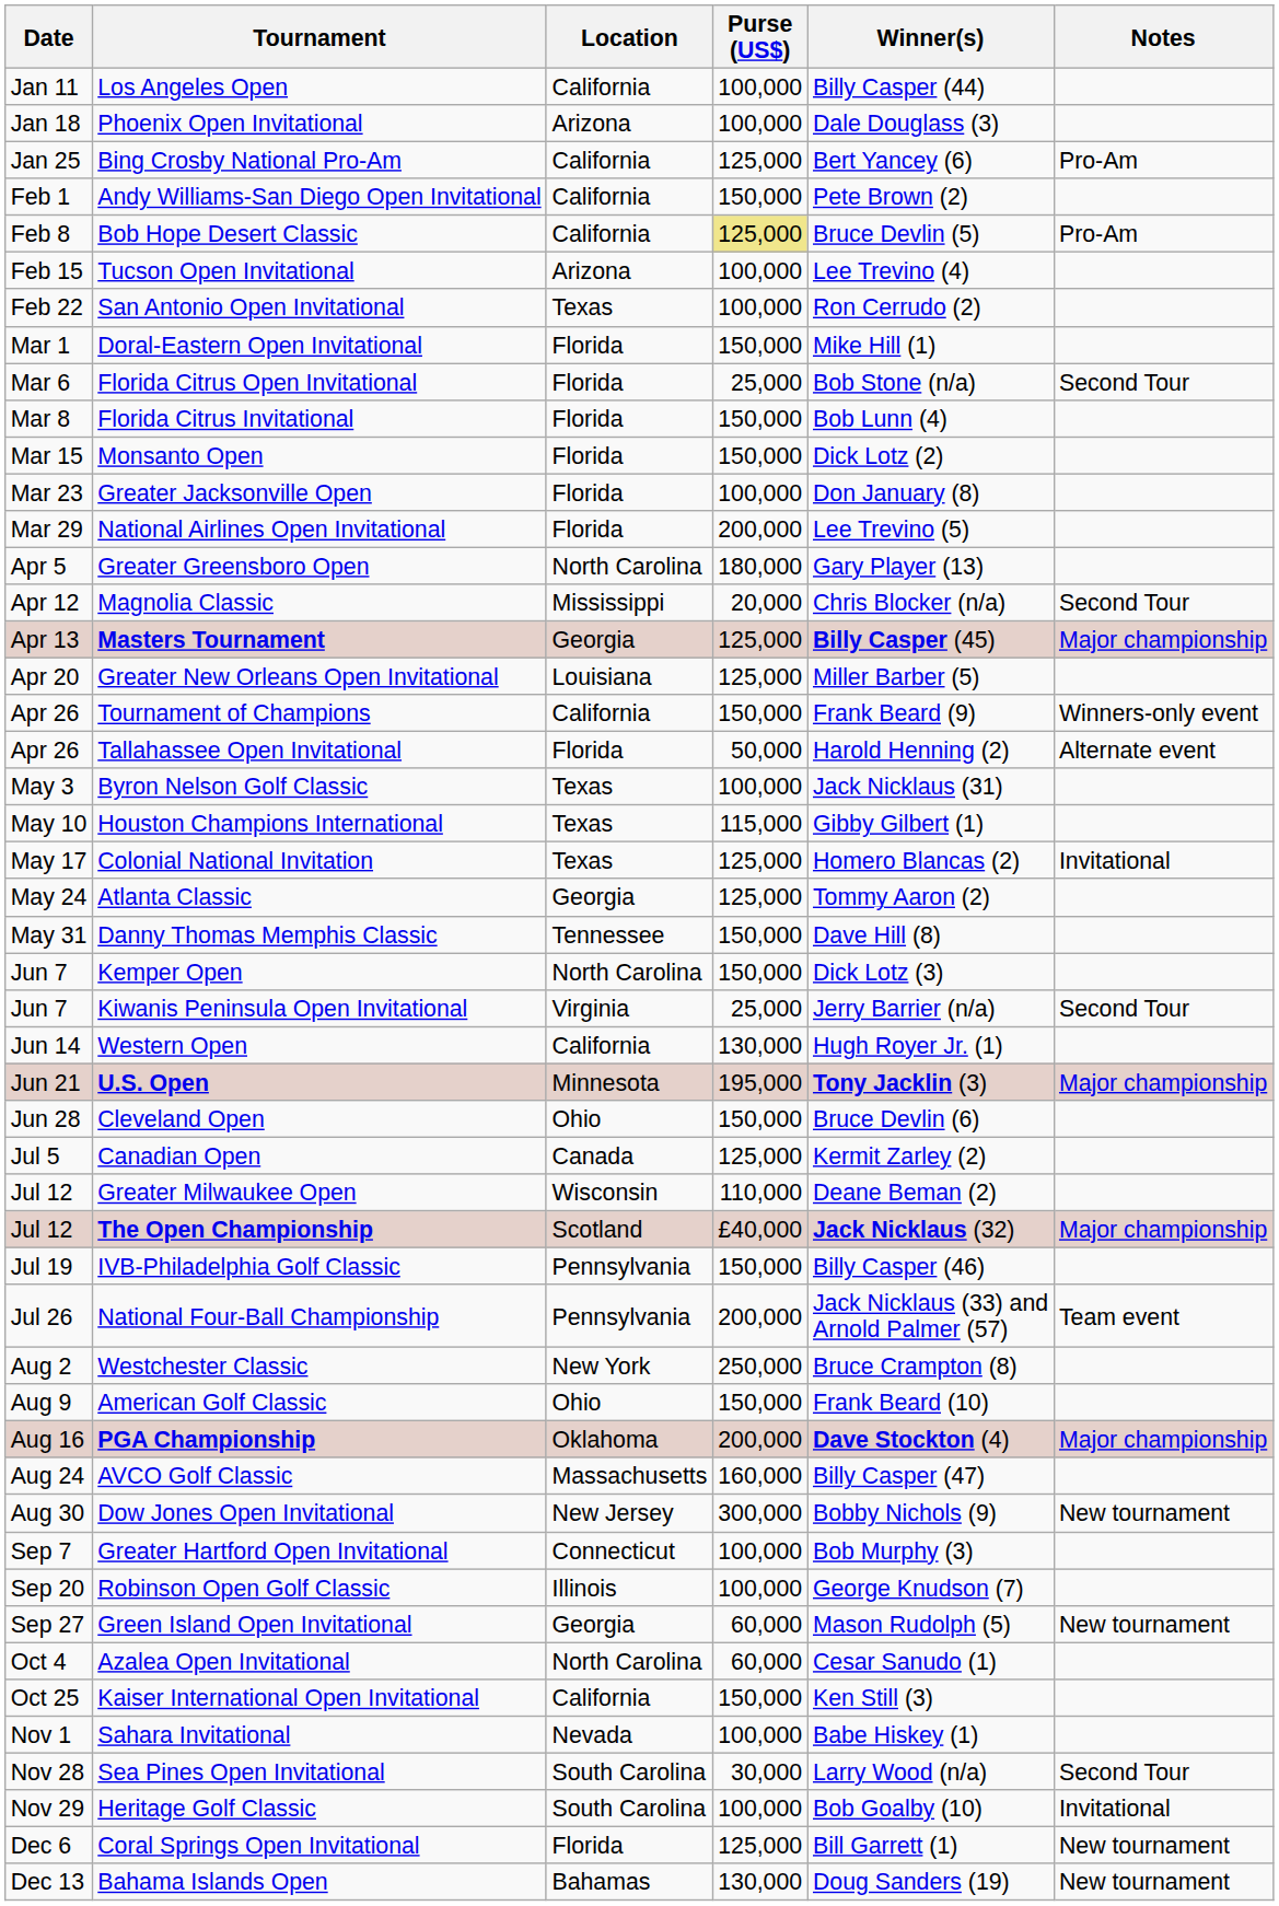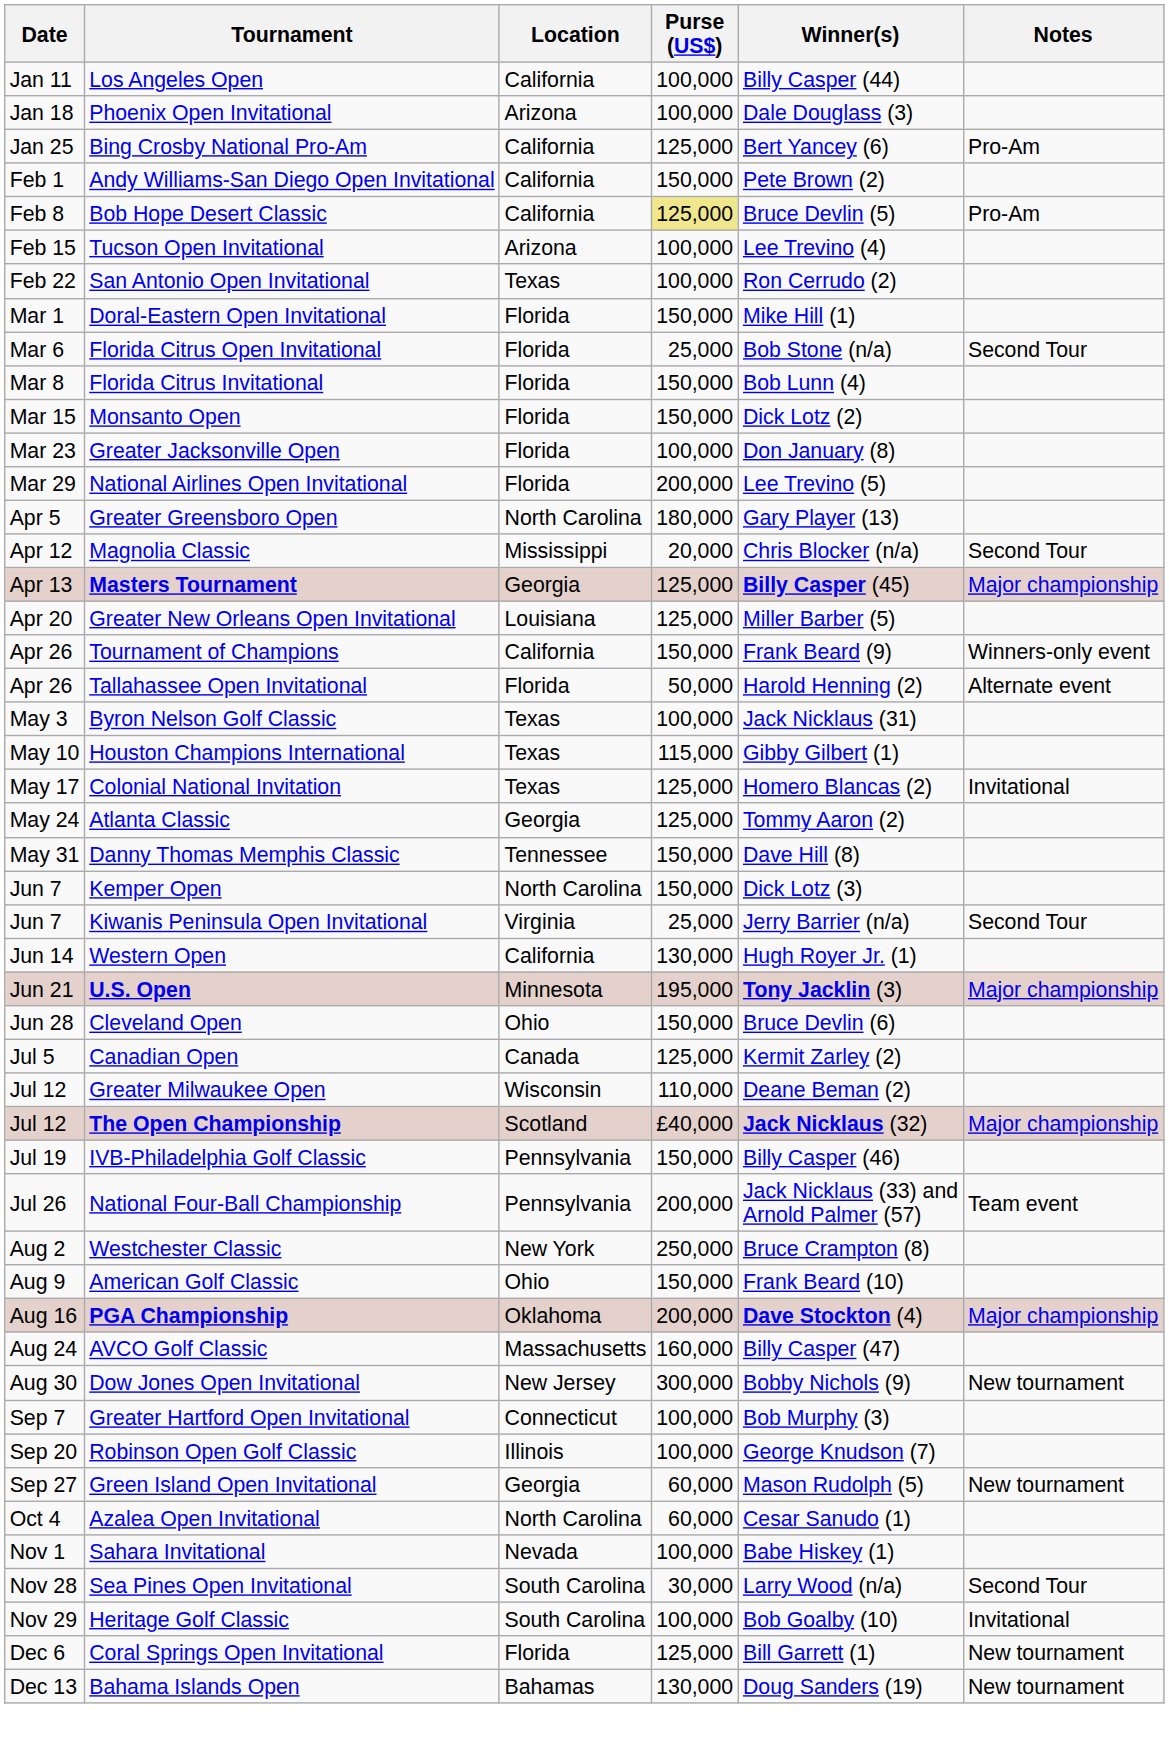 <table class="wikitable" style="font-size:95%">
 <tr>
 <th>Date</th>
 <th>Tournament</th>
 <th>Location</th>
 <th>Purse<br>(<a href='#'>US$</a>)</th>
 <th>Winner(s)</th>
 <th>Notes</th>
 </tr>
 <tr>
 <td>Jan 11</td>
 <td><a href='#'>Los Angeles Open</a></td>
 <td>California</td>
 <td align=right>100,000</td>
 <td> <a href='#'>Billy Casper</a> (44)</td>
 <td></td>
 </tr>
 <tr>
 <td>Jan 18</td>
 <td><a href='#'>Phoenix Open Invitational</a></td>
 <td>Arizona</td>
 <td align=right>100,000</td>
 <td> <a href='#'>Dale Douglass</a> (3)</td>
 <td></td>
 </tr>
 <tr>
 <td>Jan 25</td>
 <td><a href='#'>Bing Crosby National Pro-Am</a></td>
 <td>California</td>
 <td align=right>125,000</td>
 <td> <a href='#'>Bert Yancey</a> (6)</td>
 <td>Pro-Am</td>
 </tr>
 <tr>
 <td>Feb 1</td>
 <td><a href='#'>Andy Williams-San Diego Open Invitational</a></td>
 <td>California</td>
 <td align=right>150,000</td>
 <td> <a href='#'>Pete Brown</a> (2)</td>
 <td></td>
 </tr>
 <tr>
 <td>Feb 8</td>
 <td><a href='#'>Bob Hope Desert Classic</a></td>
 <td>California</td>
 <td align=right style="background: khaki;">125,000</td>
 <td> <a href='#'>Bruce Devlin</a> (5)</td>
 <td>Pro-Am</td>
 </tr>
 <tr>
 <td>Feb 15</td>
 <td><a href='#'>Tucson Open Invitational</a></td>
 <td>Arizona</td>
 <td align=right>100,000</td>
 <td> <a href='#'>Lee Trevino</a> (4)</td>
 <td></td>
 </tr>
 <tr>
 <td>Feb 22</td>
 <td><a href='#'>San Antonio Open Invitational</a></td>
 <td>Texas</td>
 <td align=right>100,000</td>
 <td> <a href='#'>Ron Cerrudo</a> (2)</td>
 <td></td>
 </tr>
 <tr>
 <td>Mar 1</td>
 <td><a href='#'>Doral-Eastern Open Invitational</a></td>
 <td>Florida</td>
 <td align=right>150,000</td>
 <td> <a href='#'>Mike Hill</a> (1)</td>
 <td></td>
 </tr>
 <tr>
 <td>Mar 6</td>
 <td><a href='#'>Florida Citrus Open Invitational</a></td>
 <td>Florida</td>
 <td align=right>25,000</td>
 <td> <a href='#'>Bob Stone</a> (n/a)</td>
 <td>Second Tour</td>
 </tr>
 <tr>
 <td>Mar 8</td>
 <td><a href='#'>Florida Citrus Invitational</a></td>
 <td>Florida</td>
 <td align=right>150,000</td>
 <td> <a href='#'>Bob Lunn</a> (4)</td>
 <td></td>
 </tr>
 <tr>
 <td>Mar 15</td>
 <td><a href='#'>Monsanto Open</a></td>
 <td>Florida</td>
 <td align=right>150,000</td>
 <td> <a href='#'>Dick Lotz</a> (2)</td>
 <td></td>
 </tr>
 <tr>
 <td>Mar 23</td>
 <td><a href='#'>Greater Jacksonville Open</a></td>
 <td>Florida</td>
 <td align=right>100,000</td>
 <td> <a href='#'>Don January</a> (8)</td>
 <td></td>
 </tr>
 <tr>
 <td>Mar 29</td>
 <td><a href='#'>National Airlines Open Invitational</a></td>
 <td>Florida</td>
 <td align=right>200,000</td>
 <td> <a href='#'>Lee Trevino</a> (5)</td>
 <td></td>
 </tr>
 <tr>
 <td>Apr 5</td>
 <td><a href='#'>Greater Greensboro Open</a></td>
 <td>North Carolina</td>
 <td align=right>180,000</td>
 <td> <a href='#'>Gary Player</a> (13)</td>
 <td></td>
 </tr>
 <tr>
 <td>Apr 12</td>
 <td><a href='#'>Magnolia Classic</a></td>
 <td>Mississippi</td>
 <td align=right>20,000</td>
 <td> <a href='#'>Chris Blocker</a> (n/a)</td>
 <td>Second Tour</td>
 </tr>
 <tr style="background:#e5d1cb;">
 <td>Apr 13</td>
 <td><strong><a href='#'>Masters Tournament</a></strong></td>
 <td>Georgia</td>
 <td align=right>125,000</td>
 <td> <strong><a href='#'>Billy Casper</a></strong> (45)</td>
 <td><a href='#'>Major championship</a></td>
 </tr>
 <tr>
 <td>Apr 20</td>
 <td><a href='#'>Greater New Orleans Open Invitational</a></td>
 <td>Louisiana</td>
 <td align=right>125,000</td>
 <td> <a href='#'>Miller Barber</a> (5)</td>
 <td></td>
 </tr>
 <tr>
 <td>Apr 26</td>
 <td><a href='#'>Tournament of Champions</a></td>
 <td>California</td>
 <td align=right>150,000</td>
 <td> <a href='#'>Frank Beard</a> (9)</td>
 <td>Winners-only event</td>
 </tr>
 <tr>
 <td>Apr 26</td>
 <td><a href='#'>Tallahassee Open Invitational</a></td>
 <td>Florida</td>
 <td align=right>50,000</td>
 <td> <a href='#'>Harold Henning</a> (2)</td>
 <td>Alternate event</td>
 </tr>
 <tr>
 <td>May 3</td>
 <td><a href='#'>Byron Nelson Golf Classic</a></td>
 <td>Texas</td>
 <td align=right>100,000</td>
 <td> <a href='#'>Jack Nicklaus</a> (31)</td>
 <td></td>
 </tr>
 <tr>
 <td>May 10</td>
 <td><a href='#'>Houston Champions International</a></td>
 <td>Texas</td>
 <td align=right>115,000</td>
 <td> <a href='#'>Gibby Gilbert</a> (1)</td>
 <td></td>
 </tr>
 <tr>
 <td>May 17</td>
 <td><a href='#'>Colonial National Invitation</a></td>
 <td>Texas</td>
 <td align=right>125,000</td>
 <td> <a href='#'>Homero Blancas</a> (2)</td>
 <td>Invitational</td>
 </tr>
 <tr>
 <td>May 24</td>
 <td><a href='#'>Atlanta Classic</a></td>
 <td>Georgia</td>
 <td align=right>125,000</td>
 <td> <a href='#'>Tommy Aaron</a> (2)</td>
 <td></td>
 </tr>
 <tr>
 <td>May 31</td>
 <td><a href='#'>Danny Thomas Memphis Classic</a></td>
 <td>Tennessee</td>
 <td align=right>150,000</td>
 <td> <a href='#'>Dave Hill</a> (8)</td>
 <td></td>
 </tr>
 <tr>
 <td>Jun 7</td>
 <td><a href='#'>Kemper Open</a></td>
 <td>North Carolina</td>
 <td align=right>150,000</td>
 <td> <a href='#'>Dick Lotz</a> (3)</td>
 <td></td>
 </tr>
 <tr>
 <td>Jun 7</td>
 <td><a href='#'>Kiwanis Peninsula Open Invitational</a></td>
 <td>Virginia</td>
 <td align=right>25,000</td>
 <td> <a href='#'>Jerry Barrier</a> (n/a)</td>
 <td>Second Tour</td>
 </tr>
 <tr>
 <td>Jun 14</td>
 <td><a href='#'>Western Open</a></td>
 <td>California</td>
 <td align=right>130,000</td>
 <td> <a href='#'>Hugh Royer Jr.</a> (1)</td>
 <td></td>
 </tr>
 <tr style="background:#e5d1cb;">
 <td>Jun 21</td>
 <td><strong><a href='#'>U.S. Open</a></strong></td>
 <td>Minnesota</td>
 <td align=right>195,000</td>
 <td> <strong><a href='#'>Tony Jacklin</a></strong> (3)</td>
 <td><a href='#'>Major championship</a></td>
 </tr>
 <tr>
 <td>Jun 28</td>
 <td><a href='#'>Cleveland Open</a></td>
 <td>Ohio</td>
 <td align=right>150,000</td>
 <td> <a href='#'>Bruce Devlin</a> (6)</td>
 <td></td>
 </tr>
 <tr>
 <td>Jul 5</td>
 <td><a href='#'>Canadian Open</a></td>
 <td>Canada</td>
 <td align=right>125,000</td>
 <td> <a href='#'>Kermit Zarley</a> (2)</td>
 <td></td>
 </tr>
 <tr>
 <td>Jul 12</td>
 <td><a href='#'>Greater Milwaukee Open</a></td>
 <td>Wisconsin</td>
 <td align=right>110,000</td>
 <td> <a href='#'>Deane Beman</a> (2)</td>
 <td></td>
 </tr>
 <tr style="background:#e5d1cb;">
 <td>Jul 12</td>
 <td><strong><a href='#'>The Open Championship</a></strong></td>
 <td>Scotland</td>
 <td align=right>£40,000</td>
 <td> <strong><a href='#'>Jack Nicklaus</a></strong> (32)</td>
 <td><a href='#'>Major championship</a></td>
 </tr>
 <tr>
 <td>Jul 19</td>
 <td><a href='#'>IVB-Philadelphia Golf Classic</a></td>
 <td>Pennsylvania</td>
 <td align=right>150,000</td>
 <td> <a href='#'>Billy Casper</a> (46)</td>
 <td></td>
 </tr>
 <tr>
 <td>Jul 26</td>
 <td><a href='#'>National Four-Ball Championship</a></td>
 <td>Pennsylvania</td>
 <td align=right>200,000</td>
 <td> <a href='#'>Jack Nicklaus</a> (33) and<br> <a href='#'>Arnold Palmer</a> (57)</td>
 <td>Team event</td>
 </tr>
 <tr>
 <td>Aug 2</td>
 <td><a href='#'>Westchester Classic</a></td>
 <td>New York</td>
 <td align=right>250,000</td>
 <td> <a href='#'>Bruce Crampton</a> (8)</td>
 <td></td>
 </tr>
 <tr>
 <td>Aug 9</td>
 <td><a href='#'>American Golf Classic</a></td>
 <td>Ohio</td>
 <td align=right>150,000</td>
 <td> <a href='#'>Frank Beard</a> (10)</td>
 <td></td>
 </tr>
 <tr style="background:#e5d1cb;">
 <td>Aug 16</td>
 <td><strong><a href='#'>PGA Championship</a></strong></td>
 <td>Oklahoma</td>
 <td align=right>200,000</td>
 <td> <strong><a href='#'>Dave Stockton</a></strong> (4)</td>
 <td><a href='#'>Major championship</a></td>
 </tr>
 <tr>
 <td>Aug 24</td>
 <td><a href='#'>AVCO Golf Classic</a></td>
 <td>Massachusetts</td>
 <td align=right>160,000</td>
 <td> <a href='#'>Billy Casper</a> (47)</td>
 <td></td>
 </tr>
 <tr>
 <td>Aug 30</td>
 <td><a href='#'>Dow Jones Open Invitational</a></td>
 <td>New Jersey</td>
 <td align=right>300,000</td>
 <td> <a href='#'>Bobby Nichols</a> (9)</td>
 <td>New tournament</td>
 </tr>
 <tr>
 <td>Sep 7</td>
 <td><a href='#'>Greater Hartford Open Invitational</a></td>
 <td>Connecticut</td>
 <td align=right>100,000</td>
 <td> <a href='#'>Bob Murphy</a> (3)</td>
 <td></td>
 </tr>
 <tr>
 <td>Sep 20</td>
 <td><a href='#'>Robinson Open Golf Classic</a></td>
 <td>Illinois</td>
 <td align=right>100,000</td>
 <td> <a href='#'>George Knudson</a> (7)</td>
 <td></td>
 </tr>
 <tr>
 <td>Sep 27</td>
 <td><a href='#'>Green Island Open Invitational</a></td>
 <td>Georgia</td>
 <td align=right>60,000</td>
 <td> <a href='#'>Mason Rudolph</a> (5)</td>
 <td>New tournament</td>
 </tr>
 <tr>
 <td>Oct 4</td>
 <td><a href='#'>Azalea Open Invitational</a></td>
 <td>North Carolina</td>
 <td align=right>60,000</td>
 <td> <a href='#'>Cesar Sanudo</a> (1)</td>
 <td></td>
 </tr>
 <tr>
-<td>Oct 25</td>
-<td><a href='#'>Kaiser International Open Invitational</a></td>
-<td>California</td>
-<td align=right>150,000</td>
-<td> <a href='#'>Ken Still</a> (3)</td>
-<td></td>
-</tr>
-<tr>
 <td>Nov 1</td>
 <td><a href='#'>Sahara Invitational</a></td>
 <td>Nevada</td>
 <td align=right>100,000</td>
 <td> <a href='#'>Babe Hiskey</a> (1)</td>
 <td></td>
 </tr>
 <tr>
 <td>Nov 28</td>
 <td><a href='#'>Sea Pines Open Invitational</a></td>
 <td>South Carolina</td>
 <td align=right>30,000</td>
 <td> <a href='#'>Larry Wood</a> (n/a)</td>
 <td>Second Tour</td>
 </tr>
 <tr>
 <td>Nov 29</td>
 <td><a href='#'>Heritage Golf Classic</a></td>
 <td>South Carolina</td>
 <td align=right>100,000</td>
 <td> <a href='#'>Bob Goalby</a> (10)</td>
 <td>Invitational</td>
 </tr>
 <tr>
 <td>Dec 6</td>
 <td><a href='#'>Coral Springs Open Invitational</a></td>
 <td>Florida</td>
 <td align=right>125,000</td>
 <td> <a href='#'>Bill Garrett</a> (1)</td>
 <td>New tournament</td>
 </tr>
 <tr>
 <td>Dec 13</td>
 <td><a href='#'>Bahama Islands Open</a></td>
 <td>Bahamas</td>
 <td align=right>130,000</td>
 <td> <a href='#'>Doug Sanders</a> (19)</td>
 <td>New tournament</td>
 </tr>
 </table>
